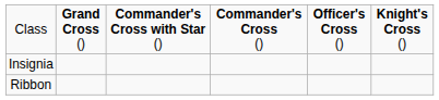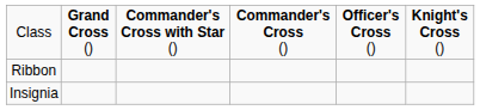 <table class=wikitable width=60% style="text-align: center;margin: 1em auto;">
 <tr>
 <td>Class</td>
 <td><strong>Grand Cross</strong><br>()</td>
 <td><strong>Commander's Cross with Star</strong><br>()</td>
 <td><strong>Commander's Cross</strong><br>()</td>
 <td><strong>Officer's Cross</strong><br>()</td>
 <td><strong>Knight's Cross</strong><br>()</td>
 </tr>
 <tr>
+<td>Ribbon</td>
+<td></td>
+<td></td>
+<td></td>
+<td></td>
+<td></td>
+</tr>
+<tr>
 <td>Insignia</td>
 <td></td>
 <td></td>
 <td></td>
 <td></td>
 <td></td>
 </tr>
-<tr>
-<td>Ribbon</td>
-<td></td>
-<td></td>
-<td></td>
-<td></td>
-<td></td>
-</tr>
 </table>
